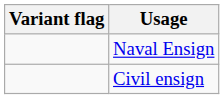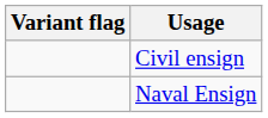 <table class="wikitable sortable plainrowheaders">
 <tr>
 <th scope="col" class="unsortable">Variant flag</th>
 <th scope="col" class="unsortable">Usage</th>
 </tr>
 <tr>
 <td></td>
-<td><a href='#'>Naval Ensign</a></td>
+<td><a href='#'>Civil ensign</a></td>
 </tr>
 <tr>
 <td></td>
-<td><a href='#'>Civil ensign</a></td>
+<td><a href='#'>Naval Ensign</a></td>
 </tr>
 </table>
